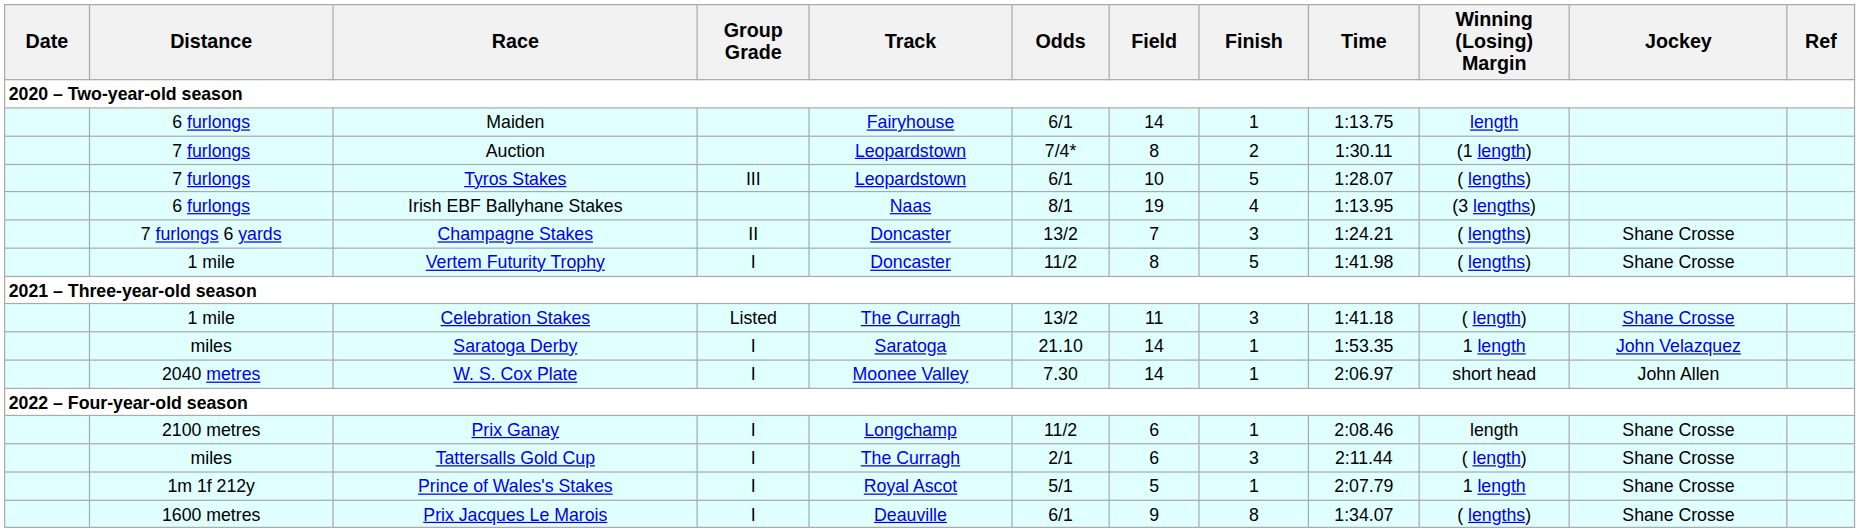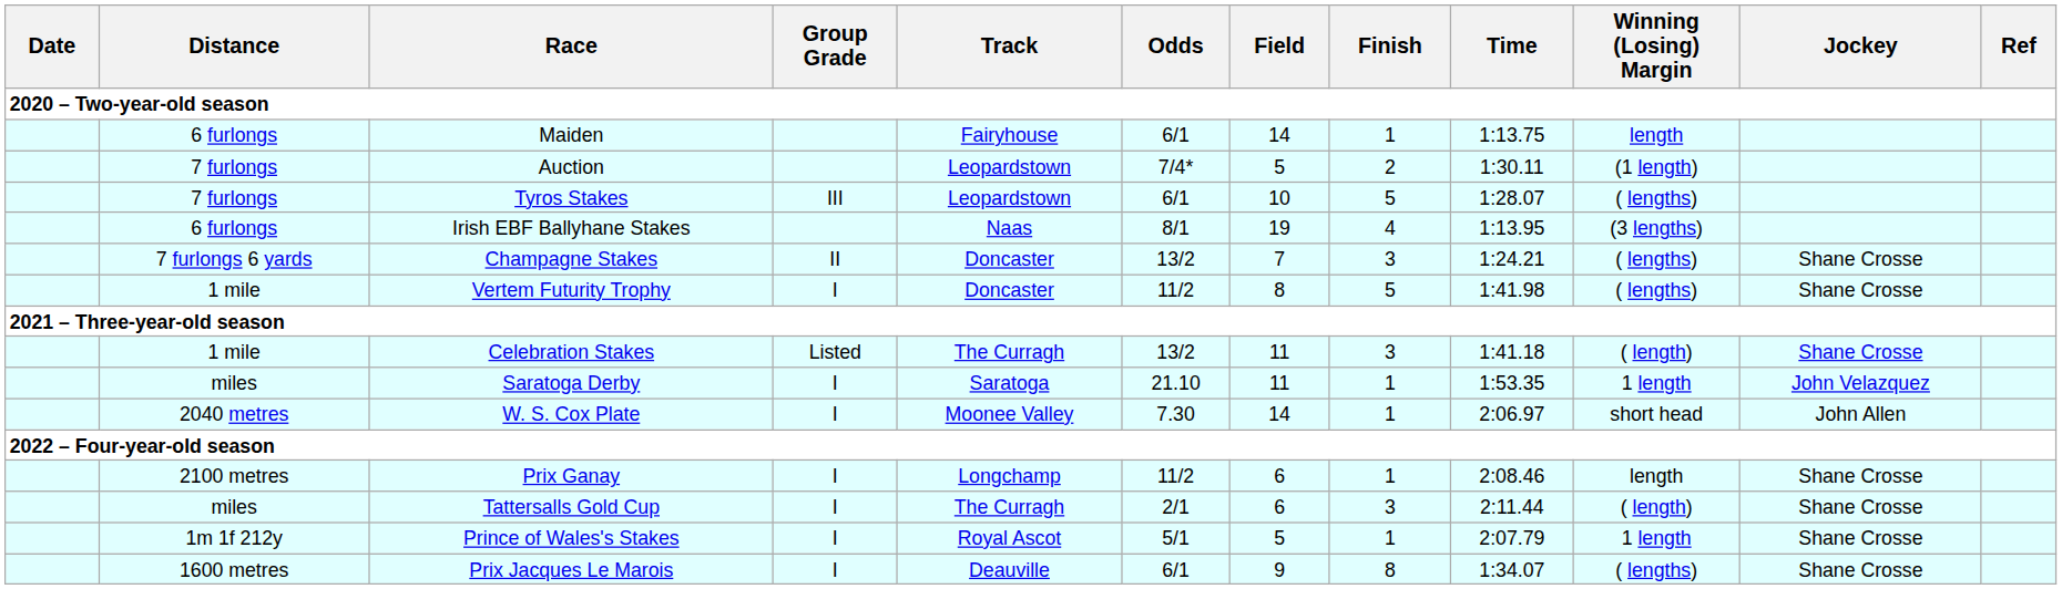 <table class = "wikitable sortable" style="text-align:center; width:95%">
 <tr>
 <th scope="col">Date</th>
 <th scope="col">Distance</th>
 <th scope="col">Race</th>
 <th scope="col">Group<br>Grade</th>
 <th scope="col">Track</th>
 <th scope="col">Odds</th>
 <th scope="col">Field</th>
 <th scope="col">Finish</th>
 <th scope="col">Time</th>
 <th scope="col">Winning<br>(Losing)<br>Margin</th>
 <th scope="col">Jockey</th>
 <th scope="col" class="unsortable">Ref</th>
 </tr>
 <tr style="font-size:90%; background-color:white">
 <td align="left" colspan=12><strong>2020 – Two-year-old season</strong></td>
 </tr>
 <tr style="font-size:90%; background-color:lightcyan">
 <td></td>
 <td> 6 <a href='#'>furlongs</a></td>
 <td>Maiden</td>
 <td></td>
 <td><a href='#'>Fairyhouse</a></td>
 <td> 6/1</td>
 <td>14</td>
 <td>1</td>
 <td>1:13.75</td>
 <td> <a href='#'>length</a></td>
 <td></td>
 <td></td>
 </tr>
 <tr style="font-size:90%; background-color:lightcyan">
 <td></td>
 <td> 7 <a href='#'>furlongs</a></td>
 <td>Auction</td>
 <td></td>
 <td><a href='#'>Leopardstown</a></td>
 <td> 7/4*</td>
-<td>8</td>
+<td>5</td>
 <td>2</td>
 <td>1:30.11</td>
 <td> (1 <a href='#'>length</a>)</td>
 <td></td>
 <td></td>
 </tr>
 <tr style="font-size:90%; background-color:lightcyan">
 <td></td>
 <td> 7 <a href='#'>furlongs</a></td>
 <td><a href='#'>Tyros Stakes</a></td>
 <td> III</td>
 <td><a href='#'>Leopardstown</a></td>
 <td> 6/1</td>
 <td>10</td>
 <td>5</td>
 <td>1:28.07</td>
 <td> ( <a href='#'>lengths</a>)</td>
 <td></td>
 <td></td>
 </tr>
 <tr style="font-size:90%; background-color:lightcyan">
 <td></td>
 <td> 6 <a href='#'>furlongs</a></td>
 <td>Irish EBF Ballyhane Stakes</td>
 <td></td>
 <td><a href='#'>Naas</a></td>
 <td> 8/1</td>
 <td>19</td>
 <td>4</td>
 <td>1:13.95</td>
 <td> (3 <a href='#'>lengths</a>)</td>
 <td></td>
 <td></td>
 </tr>
 <tr style="font-size:90%; background-color:lightcyan">
 <td></td>
 <td> 7 <a href='#'>furlongs</a> 6 <a href='#'>yards</a></td>
 <td><a href='#'>Champagne Stakes</a></td>
 <td>  II</td>
 <td><a href='#'>Doncaster</a></td>
 <td> 13/2</td>
 <td>7</td>
 <td>3</td>
 <td>1:24.21</td>
 <td> ( <a href='#'>lengths</a>)</td>
 <td>Shane Crosse</td>
 <td></td>
 </tr>
 <tr style="font-size:90%; background-color:lightcyan">
 <td></td>
 <td> 1 mile</td>
 <td><a href='#'>Vertem Futurity Trophy</a></td>
 <td>  I</td>
 <td><a href='#'>Doncaster</a></td>
 <td> 11/2</td>
 <td>8</td>
 <td>5</td>
 <td>1:41.98</td>
 <td> ( <a href='#'>lengths</a>)</td>
 <td>Shane Crosse</td>
 <td></td>
 </tr>
 <tr style="font-size:90%; background-color:white">
 <td align="left" colspan=12><strong>2021 – Three-year-old season</strong></td>
 </tr>
 <tr style="font-size:90%; background-color:lightcyan">
 <td></td>
 <td> 1 mile</td>
 <td><a href='#'>Celebration Stakes</a></td>
 <td>  Listed</td>
 <td><a href='#'>The Curragh</a></td>
 <td> 13/2</td>
 <td>11</td>
 <td>3</td>
 <td>1:41.18</td>
 <td> ( <a href='#'>length</a>)</td>
 <td><a href='#'>Shane Crosse</a></td>
 <td></td>
 </tr>
 <tr style="font-size:90%; background-color:lightcyan">
 <td></td>
 <td>  miles</td>
 <td><a href='#'>Saratoga Derby</a></td>
 <td>  I</td>
 <td><a href='#'>Saratoga</a></td>
 <td> 21.10</td>
-<td>14</td>
+<td>11</td>
 <td>1</td>
 <td>1:53.35</td>
 <td> 1 <a href='#'>length</a></td>
 <td><a href='#'>John Velazquez</a></td>
 <td></td>
 </tr>
 <tr style="font-size:90%; background-color:lightcyan">
 <td></td>
 <td> 2040 <a href='#'>metres</a></td>
 <td><a href='#'>W. S. Cox Plate</a></td>
 <td>  I</td>
 <td><a href='#'>Moonee Valley</a></td>
 <td>  7.30</td>
 <td>14</td>
 <td>1</td>
 <td>2:06.97</td>
 <td> short head</td>
 <td>John Allen</td>
 <td></td>
 </tr>
 <tr style="font-size:90%; background-color:white">
 <td align="left" colspan=12><strong>2022 – Four-year-old season</strong></td>
 </tr>
 <tr style="font-size:90%; background-color:lightcyan">
 <td></td>
 <td> 2100 metres</td>
 <td><a href='#'>Prix Ganay</a></td>
 <td>  I</td>
 <td><a href='#'>Longchamp</a></td>
 <td>  11/2</td>
 <td>6</td>
 <td>1</td>
 <td>2:08.46</td>
 <td>  length</td>
 <td>Shane Crosse</td>
 <td></td>
 </tr>
 <tr style="font-size:90%; background-color:lightcyan">
 <td></td>
 <td>  miles</td>
 <td><a href='#'>Tattersalls Gold Cup</a></td>
 <td> I</td>
 <td><a href='#'>The Curragh</a></td>
 <td> 2/1</td>
 <td>6</td>
 <td>3</td>
 <td>2:11.44</td>
 <td> ( <a href='#'>length</a>)</td>
 <td>Shane Crosse</td>
 <td></td>
 </tr>
 <tr style="font-size:90%; background-color:lightcyan">
 <td></td>
 <td> 1m 1f 212y</td>
 <td><a href='#'>Prince of Wales's Stakes</a></td>
 <td> I</td>
 <td><a href='#'>Royal Ascot</a></td>
 <td> 5/1</td>
 <td>5</td>
 <td>1</td>
 <td>2:07.79</td>
 <td> 1 <a href='#'>length</a></td>
 <td>Shane Crosse</td>
 <td></td>
 </tr>
 <tr style="font-size:90%; background-color:lightcyan">
 <td></td>
 <td> 1600 metres</td>
 <td><a href='#'>Prix Jacques Le Marois</a></td>
 <td> I</td>
 <td><a href='#'>Deauville</a></td>
 <td> 6/1</td>
 <td>9</td>
 <td>8</td>
 <td>1:34.07</td>
 <td> ( <a href='#'>lengths</a>)</td>
 <td>Shane Crosse</td>
 <td></td>
 </tr>
 </table>
